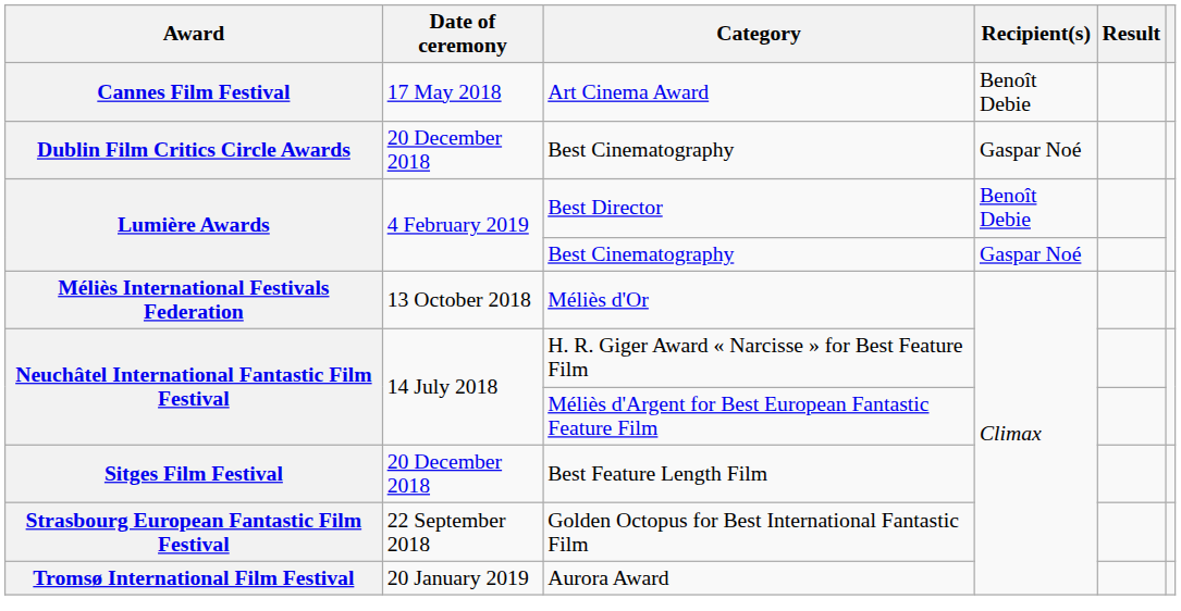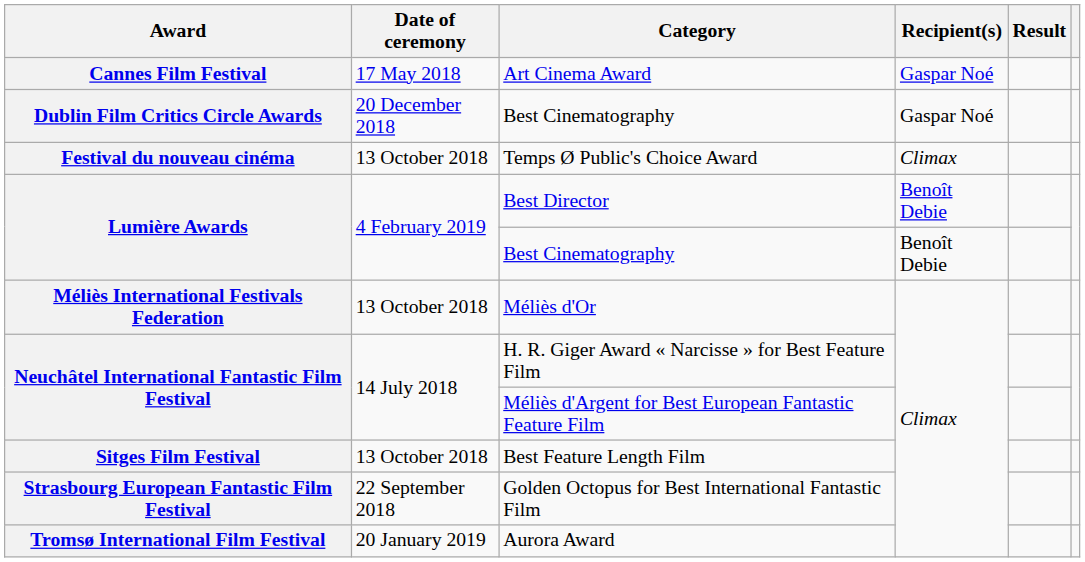 <table class="wikitable plainrowheaders sortable" style="width:99%;">
 <tr>
 <th scope="col">Award</th>
 <th scope="col">Date of ceremony</th>
 <th scope="col">Category</th>
 <th scope="col">Recipient(s)</th>
 <th scope="col">Result</th>
 <th scope="col" class="unsortable"></th>
 </tr>
 <tr>
 <th scope="row" style="text-align:center;"><a href='#'>Cannes Film Festival</a></th>
 <td><a href='#'>17 May 2018</a></td>
 <td><a href='#'>Art Cinema Award</a></td>
-<td>Benoît Debie</td>
+<td><a href='#'>Gaspar Noé</a></td>
 <td></td>
 <td style="text-align:center;"></td>
 </tr>
 <tr>
 <th scope="row" style="text-align:center;"><a href='#'>Dublin Film Critics Circle Awards</a></th>
 <td><a href='#'>20 December 2018</a></td>
 <td>Best Cinematography</td>
 <td>Gaspar Noé</td>
+<td></td>
+<td style="text-align:center;"></td>
+</tr>
+<tr>
+<th scope="row" style="text-align:center;"><a href='#'>Festival du nouveau cinéma</a></th>
+<td>13 October 2018</td>
+<td>Temps Ø Public's Choice Award</td>
+<td><em>Climax</em></td>
 <td></td>
 <td style="text-align:center;"></td>
 </tr>
 <tr>
 <th scope="row" rowspan="2" style="text-align:center;"><a href='#'>Lumière Awards</a></th>
 <td rowspan="2"><a href='#'>4 February 2019</a></td>
 <td><a href='#'>Best Director</a></td>
 <td><a href='#'>Benoît Debie</a></td>
 <td></td>
 <td style="text-align:center;" rowspan="2"></td>
 </tr>
 <tr>
 <td><a href='#'>Best Cinematography</a></td>
-<td><a href='#'>Gaspar Noé</a></td>
+<td>Benoît Debie</td>
 <td></td>
 </tr>
 <tr>
 <th scope="row" style="text-align:center;"><a href='#'>Méliès International Festivals Federation</a></th>
 <td>13 October 2018</td>
 <td><a href='#'>Méliès d'Or</a></td>
 <td rowspan="6"><em>Climax</em></td>
 <td></td>
 <td style="text-align:center;"></td>
 </tr>
 <tr>
 <th scope="row" rowspan="2" style="text-align:center;"><a href='#'>Neuchâtel International Fantastic Film Festival</a></th>
 <td rowspan="2">14 July 2018</td>
 <td>H. R. Giger Award « Narcisse » for Best Feature Film</td>
 <td></td>
 <td style="text-align:center;" rowspan="2"></td>
 </tr>
 <tr>
 <td><a href='#'>Méliès d'Argent for Best European Fantastic Feature Film</a></td>
 <td></td>
 </tr>
 <tr>
 <th scope="row" style="text-align:center;"><a href='#'>Sitges Film Festival</a></th>
-<td><a href='#'>20 December 2018</a></td>
+<td>13 October 2018</td>
 <td>Best Feature Length Film</td>
 <td></td>
 <td style="text-align:center;"></td>
 </tr>
 <tr>
 <th scope="row" style="text-align:center;"><a href='#'>Strasbourg European Fantastic Film Festival</a></th>
 <td>22 September 2018</td>
 <td>Golden Octopus for Best International Fantastic Film</td>
 <td></td>
 <td style="text-align:center;"></td>
 </tr>
 <tr>
 <th scope="row" style="text-align:center;"><a href='#'>Tromsø International Film Festival</a></th>
 <td>20 January 2019</td>
 <td>Aurora Award</td>
 <td></td>
 <td style="text-align:center;"></td>
 </tr>
 </table>
